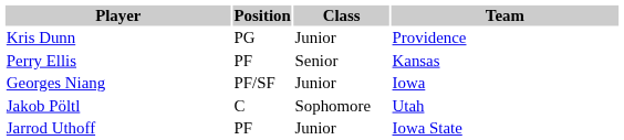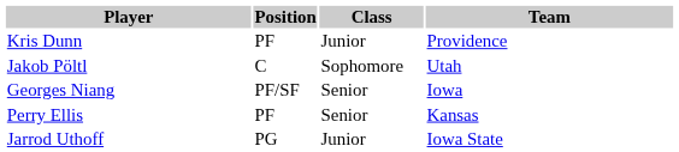 <table style="width:600px" "border:'1' 'solid' 'gray' ">
 <tr>
 <th style="background:#ccc; width:40%;">Player</th>
 <th style="background:#ccc; width:4%;">Position</th>
 <th style="background:#ccc; width:16%;">Class</th>
 <th style="background:#ccc; width:40%;">Team</th>
 </tr>
 <tr>
 <td><a href='#'>Kris Dunn</a></td>
-<td>PG</td>
+<td>PF</td>
 <td>Junior</td>
 <td><a href='#'>Providence</a></td>
+</tr>
+<tr>
+<td><a href='#'>Jakob Pöltl</a></td>
+<td>C</td>
+<td>Sophomore</td>
+<td><a href='#'>Utah</a></td>
+</tr>
+<tr>
+<td><a href='#'>Georges Niang</a></td>
+<td>PF/SF</td>
+<td>Senior</td>
+<td><a href='#'>Iowa</a></td>
 </tr>
 <tr>
 <td><a href='#'>Perry Ellis</a></td>
 <td>PF</td>
 <td>Senior</td>
 <td><a href='#'>Kansas</a></td>
 </tr>
 <tr>
-<td><a href='#'>Georges Niang</a></td>
-<td>PF/SF</td>
-<td>Junior</td>
-<td><a href='#'>Iowa</a></td>
-</tr>
-<tr>
-<td><a href='#'>Jakob Pöltl</a></td>
-<td>C</td>
-<td>Sophomore</td>
-<td><a href='#'>Utah</a></td>
-</tr>
-<tr>
 <td><a href='#'>Jarrod Uthoff</a></td>
-<td>PF</td>
+<td>PG</td>
 <td>Junior</td>
 <td><a href='#'>Iowa State</a></td>
 </tr>
 </table>
